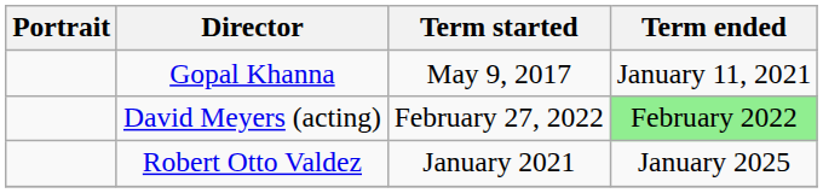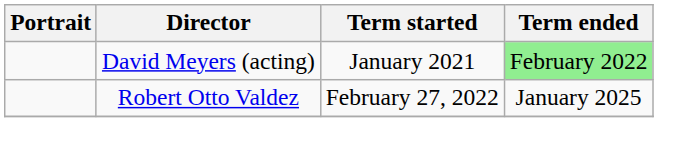 <table class=wikitable style="text-align:center">
 <tr>
 <th>Portrait</th>
 <th>Director</th>
 <th>Term started</th>
 <th>Term ended</th>
 </tr>
 <tr>
 <td></td>
-<td><a href='#'>Gopal Khanna</a></td>
-<td>May 9, 2017</td>
-<td>January 11, 2021</td>
-</tr>
-<tr>
-<td></td>
 <td><a href='#'>David Meyers</a> (acting)</td>
-<td>February 27, 2022</td>
+<td>January 2021</td>
 <td style="background: lightgreen;">February 2022</td>
 </tr>
 <tr>
 <td></td>
 <td><a href='#'>Robert Otto Valdez</a></td>
-<td>January 2021</td>
+<td>February 27, 2022</td>
 <td>January 2025</td>
 </tr>
 <tr>
 </tr>
 </table>
